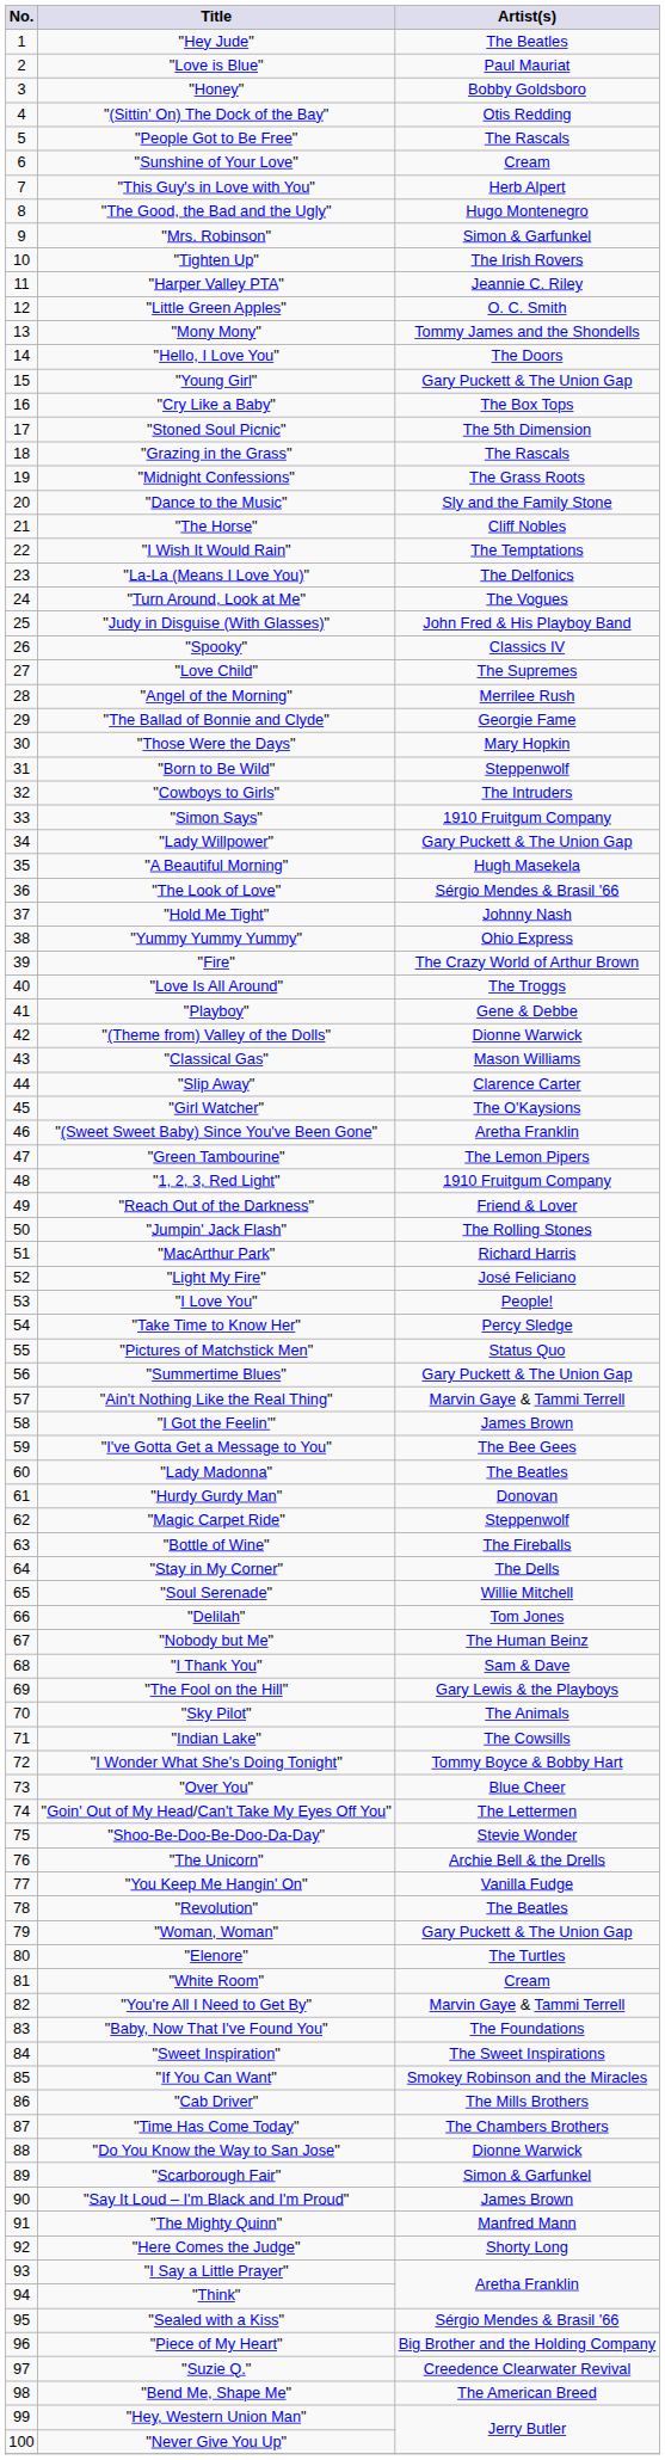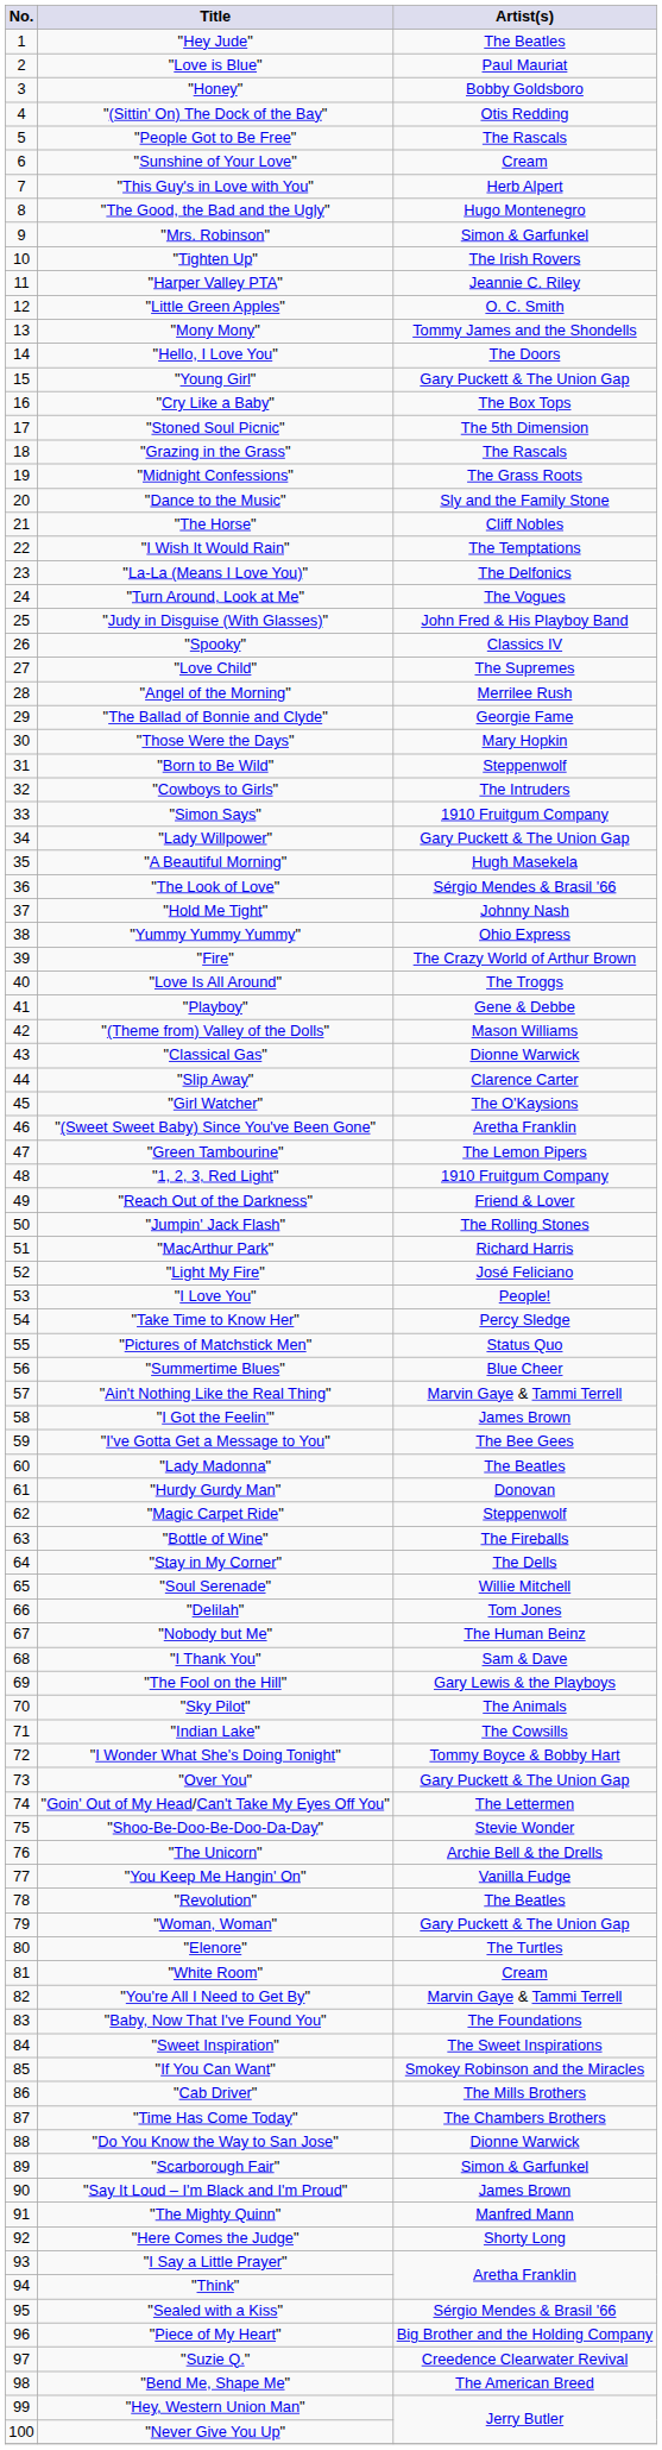 <table class="wikitable sortable" style="text-align: center">
 <tr>
 <th scope="col" style="background:#dde;">No.</th>
 <th scope="col" style="background:#dde;">Title</th>
 <th scope="col" style="background:#dde;">Artist(s)</th>
 </tr>
 <tr>
 <td>1</td>
 <td>"<a href='#'>Hey Jude</a>"</td>
 <td><a href='#'>The Beatles</a></td>
 </tr>
 <tr>
 <td>2</td>
 <td>"<a href='#'>Love is Blue</a>"</td>
 <td><a href='#'>Paul Mauriat</a></td>
 </tr>
 <tr>
 <td>3</td>
 <td>"<a href='#'>Honey</a>"</td>
 <td><a href='#'>Bobby Goldsboro</a></td>
 </tr>
 <tr>
 <td>4</td>
 <td>"<a href='#'>(Sittin' On) The Dock of the Bay</a>"</td>
 <td><a href='#'>Otis Redding</a></td>
 </tr>
 <tr>
 <td>5</td>
 <td>"<a href='#'>People Got to Be Free</a>"</td>
 <td><a href='#'>The Rascals</a></td>
 </tr>
 <tr>
 <td>6</td>
 <td>"<a href='#'>Sunshine of Your Love</a>"</td>
 <td><a href='#'>Cream</a></td>
 </tr>
 <tr>
 <td>7</td>
 <td>"<a href='#'>This Guy's in Love with You</a>"</td>
 <td><a href='#'>Herb Alpert</a></td>
 </tr>
 <tr>
 <td>8</td>
 <td>"<a href='#'>The Good, the Bad and the Ugly</a>"</td>
 <td><a href='#'>Hugo Montenegro</a></td>
 </tr>
 <tr>
 <td>9</td>
 <td>"<a href='#'>Mrs. Robinson</a>"</td>
 <td><a href='#'>Simon & Garfunkel</a></td>
 </tr>
 <tr>
 <td>10</td>
 <td>"<a href='#'>Tighten Up</a>"</td>
 <td><a href='#'>The Irish Rovers</a></td>
 </tr>
 <tr>
 <td>11</td>
 <td>"<a href='#'>Harper Valley PTA</a>"</td>
 <td><a href='#'>Jeannie C. Riley</a></td>
 </tr>
 <tr>
 <td>12</td>
 <td>"<a href='#'>Little Green Apples</a>"</td>
 <td><a href='#'>O. C. Smith</a></td>
 </tr>
 <tr>
 <td>13</td>
 <td>"<a href='#'>Mony Mony</a>"</td>
 <td><a href='#'>Tommy James and the Shondells</a></td>
 </tr>
 <tr>
 <td>14</td>
 <td>"<a href='#'>Hello, I Love You</a>"</td>
 <td><a href='#'>The Doors</a></td>
 </tr>
 <tr>
 <td>15</td>
 <td>"<a href='#'>Young Girl</a>"</td>
 <td><a href='#'>Gary Puckett & The Union Gap</a></td>
 </tr>
 <tr>
 <td>16</td>
 <td>"<a href='#'>Cry Like a Baby</a>"</td>
 <td><a href='#'>The Box Tops</a></td>
 </tr>
 <tr>
 <td>17</td>
 <td>"<a href='#'>Stoned Soul Picnic</a>"</td>
 <td><a href='#'>The 5th Dimension</a></td>
 </tr>
 <tr>
 <td>18</td>
 <td>"<a href='#'>Grazing in the Grass</a>"</td>
 <td><a href='#'>The Rascals</a></td>
 </tr>
 <tr>
 <td>19</td>
 <td>"<a href='#'>Midnight Confessions</a>"</td>
 <td><a href='#'>The Grass Roots</a></td>
 </tr>
 <tr>
 <td>20</td>
 <td>"<a href='#'>Dance to the Music</a>"</td>
 <td><a href='#'>Sly and the Family Stone</a></td>
 </tr>
 <tr>
 <td>21</td>
 <td>"<a href='#'>The Horse</a>"</td>
 <td><a href='#'>Cliff Nobles</a></td>
 </tr>
 <tr>
 <td>22</td>
 <td>"<a href='#'>I Wish It Would Rain</a>"</td>
 <td><a href='#'>The Temptations</a></td>
 </tr>
 <tr>
 <td>23</td>
 <td>"<a href='#'>La-La (Means I Love You)</a>"</td>
 <td><a href='#'>The Delfonics</a></td>
 </tr>
 <tr>
 <td>24</td>
 <td>"<a href='#'>Turn Around, Look at Me</a>"</td>
 <td><a href='#'>The Vogues</a></td>
 </tr>
 <tr>
 <td>25</td>
 <td>"<a href='#'>Judy in Disguise (With Glasses)</a>"</td>
 <td><a href='#'>John Fred & His Playboy Band</a></td>
 </tr>
 <tr>
 <td>26</td>
 <td>"<a href='#'>Spooky</a>"</td>
 <td><a href='#'>Classics IV</a></td>
 </tr>
 <tr>
 <td>27</td>
 <td>"<a href='#'>Love Child</a>"</td>
 <td><a href='#'>The Supremes</a></td>
 </tr>
 <tr>
 <td>28</td>
 <td>"<a href='#'>Angel of the Morning</a>"</td>
 <td><a href='#'>Merrilee Rush</a></td>
 </tr>
 <tr>
 <td>29</td>
 <td>"<a href='#'>The Ballad of Bonnie and Clyde</a>"</td>
 <td><a href='#'>Georgie Fame</a></td>
 </tr>
 <tr>
 <td>30</td>
 <td>"<a href='#'>Those Were the Days</a>"</td>
 <td><a href='#'>Mary Hopkin</a></td>
 </tr>
 <tr>
 <td>31</td>
 <td>"<a href='#'>Born to Be Wild</a>"</td>
 <td><a href='#'>Steppenwolf</a></td>
 </tr>
 <tr>
 <td>32</td>
 <td>"<a href='#'>Cowboys to Girls</a>"</td>
 <td><a href='#'>The Intruders</a></td>
 </tr>
 <tr>
 <td>33</td>
 <td>"<a href='#'>Simon Says</a>"</td>
 <td><a href='#'>1910 Fruitgum Company</a></td>
 </tr>
 <tr>
 <td>34</td>
 <td>"<a href='#'>Lady Willpower</a>"</td>
 <td><a href='#'>Gary Puckett & The Union Gap</a></td>
 </tr>
 <tr>
 <td>35</td>
 <td>"<a href='#'>A Beautiful Morning</a>"</td>
 <td><a href='#'>Hugh Masekela</a></td>
 </tr>
 <tr>
 <td>36</td>
 <td>"<a href='#'>The Look of Love</a>"</td>
 <td><a href='#'>Sérgio Mendes & Brasil '66</a></td>
 </tr>
 <tr>
 <td>37</td>
 <td>"<a href='#'>Hold Me Tight</a>"</td>
 <td><a href='#'>Johnny Nash</a></td>
 </tr>
 <tr>
 <td>38</td>
 <td>"<a href='#'>Yummy Yummy Yummy</a>"</td>
 <td><a href='#'>Ohio Express</a></td>
 </tr>
 <tr>
 <td>39</td>
 <td>"<a href='#'>Fire</a>"</td>
 <td><a href='#'>The Crazy World of Arthur Brown</a></td>
 </tr>
 <tr>
 <td>40</td>
 <td>"<a href='#'>Love Is All Around</a>"</td>
 <td><a href='#'>The Troggs</a></td>
 </tr>
 <tr>
 <td>41</td>
 <td>"<a href='#'>Playboy</a>"</td>
 <td><a href='#'>Gene & Debbe</a></td>
 </tr>
 <tr>
 <td>42</td>
 <td>"<a href='#'>(Theme from) Valley of the Dolls</a>"</td>
-<td><a href='#'>Dionne Warwick</a></td>
+<td><a href='#'>Mason Williams</a></td>
 </tr>
 <tr>
 <td>43</td>
 <td>"<a href='#'>Classical Gas</a>"</td>
-<td><a href='#'>Mason Williams</a></td>
+<td><a href='#'>Dionne Warwick</a></td>
 </tr>
 <tr>
 <td>44</td>
 <td>"<a href='#'>Slip Away</a>"</td>
 <td><a href='#'>Clarence Carter</a></td>
 </tr>
 <tr>
 <td>45</td>
 <td>"<a href='#'>Girl Watcher</a>"</td>
 <td><a href='#'>The O'Kaysions</a></td>
 </tr>
 <tr>
 <td>46</td>
 <td>"<a href='#'>(Sweet Sweet Baby) Since You've Been Gone</a>"</td>
 <td><a href='#'>Aretha Franklin</a></td>
 </tr>
 <tr>
 <td>47</td>
 <td>"<a href='#'>Green Tambourine</a>"</td>
 <td><a href='#'>The Lemon Pipers</a></td>
 </tr>
 <tr>
 <td>48</td>
 <td>"<a href='#'>1, 2, 3, Red Light</a>"</td>
 <td><a href='#'>1910 Fruitgum Company</a></td>
 </tr>
 <tr>
 <td>49</td>
 <td>"<a href='#'>Reach Out of the Darkness</a>"</td>
 <td><a href='#'>Friend & Lover</a></td>
 </tr>
 <tr>
 <td>50</td>
 <td>"<a href='#'>Jumpin' Jack Flash</a>"</td>
 <td><a href='#'>The Rolling Stones</a></td>
 </tr>
 <tr>
 <td>51</td>
 <td>"<a href='#'>MacArthur Park</a>"</td>
 <td><a href='#'>Richard Harris</a></td>
 </tr>
 <tr>
 <td>52</td>
 <td>"<a href='#'>Light My Fire</a>"</td>
 <td><a href='#'>José Feliciano</a></td>
 </tr>
 <tr>
 <td>53</td>
 <td>"<a href='#'>I Love You</a>"</td>
 <td><a href='#'>People!</a></td>
 </tr>
 <tr>
 <td>54</td>
 <td>"<a href='#'>Take Time to Know Her</a>"</td>
 <td><a href='#'>Percy Sledge</a></td>
 </tr>
 <tr>
 <td>55</td>
 <td>"<a href='#'>Pictures of Matchstick Men</a>"</td>
 <td><a href='#'>Status Quo</a></td>
 </tr>
 <tr>
 <td>56</td>
 <td>"<a href='#'>Summertime Blues</a>"</td>
-<td><a href='#'>Gary Puckett & The Union Gap</a></td>
+<td><a href='#'>Blue Cheer</a></td>
 </tr>
 <tr>
 <td>57</td>
 <td>"<a href='#'>Ain't Nothing Like the Real Thing</a>"</td>
 <td><a href='#'>Marvin Gaye</a> & <a href='#'>Tammi Terrell</a></td>
 </tr>
 <tr>
 <td>58</td>
 <td>"<a href='#'>I Got the Feelin'</a>"</td>
 <td><a href='#'>James Brown</a></td>
 </tr>
 <tr>
 <td>59</td>
 <td>"<a href='#'>I've Gotta Get a Message to You</a>"</td>
 <td><a href='#'>The Bee Gees</a></td>
 </tr>
 <tr>
 <td>60</td>
 <td>"<a href='#'>Lady Madonna</a>"</td>
 <td><a href='#'>The Beatles</a></td>
 </tr>
 <tr>
 <td>61</td>
 <td>"<a href='#'>Hurdy Gurdy Man</a>"</td>
 <td><a href='#'>Donovan</a></td>
 </tr>
 <tr>
 <td>62</td>
 <td>"<a href='#'>Magic Carpet Ride</a>"</td>
 <td><a href='#'>Steppenwolf</a></td>
 </tr>
 <tr>
 <td>63</td>
 <td>"<a href='#'>Bottle of Wine</a>"</td>
 <td><a href='#'>The Fireballs</a></td>
 </tr>
 <tr>
 <td>64</td>
 <td>"<a href='#'>Stay in My Corner</a>"</td>
 <td><a href='#'>The Dells</a></td>
 </tr>
 <tr>
 <td>65</td>
 <td>"<a href='#'>Soul Serenade</a>"</td>
 <td><a href='#'>Willie Mitchell</a></td>
 </tr>
 <tr>
 <td>66</td>
 <td>"<a href='#'>Delilah</a>"</td>
 <td><a href='#'>Tom Jones</a></td>
 </tr>
 <tr>
 <td>67</td>
 <td>"<a href='#'>Nobody but Me</a>"</td>
 <td><a href='#'>The Human Beinz</a></td>
 </tr>
 <tr>
 <td>68</td>
 <td>"<a href='#'>I Thank You</a>"</td>
 <td><a href='#'>Sam & Dave</a></td>
 </tr>
 <tr>
 <td>69</td>
 <td>"<a href='#'>The Fool on the Hill</a>"</td>
 <td><a href='#'>Gary Lewis & the Playboys</a></td>
 </tr>
 <tr>
 <td>70</td>
 <td>"<a href='#'>Sky Pilot</a>"</td>
 <td><a href='#'>The Animals</a></td>
 </tr>
 <tr>
 <td>71</td>
 <td>"<a href='#'>Indian Lake</a>"</td>
 <td><a href='#'>The Cowsills</a></td>
 </tr>
 <tr>
 <td>72</td>
 <td>"<a href='#'>I Wonder What She's Doing Tonight</a>"</td>
 <td><a href='#'>Tommy Boyce & Bobby Hart</a></td>
 </tr>
 <tr>
 <td>73</td>
 <td>"<a href='#'>Over You</a>"</td>
-<td><a href='#'>Blue Cheer</a></td>
+<td><a href='#'>Gary Puckett & The Union Gap</a></td>
 </tr>
 <tr>
 <td>74</td>
 <td>"<a href='#'>Goin' Out of My Head</a>/<a href='#'>Can't Take My Eyes Off You</a>"</td>
 <td><a href='#'>The Lettermen</a></td>
 </tr>
 <tr>
 <td>75</td>
 <td>"<a href='#'>Shoo-Be-Doo-Be-Doo-Da-Day</a>"</td>
 <td><a href='#'>Stevie Wonder</a></td>
 </tr>
 <tr>
 <td>76</td>
 <td>"<a href='#'>The Unicorn</a>"</td>
 <td><a href='#'>Archie Bell & the Drells</a></td>
 </tr>
 <tr>
 <td>77</td>
 <td>"<a href='#'>You Keep Me Hangin' On</a>"</td>
 <td><a href='#'>Vanilla Fudge</a></td>
 </tr>
 <tr>
 <td>78</td>
 <td>"<a href='#'>Revolution</a>"</td>
 <td><a href='#'>The Beatles</a></td>
 </tr>
 <tr>
 <td>79</td>
 <td>"<a href='#'>Woman, Woman</a>"</td>
 <td><a href='#'>Gary Puckett & The Union Gap</a></td>
 </tr>
 <tr>
 <td>80</td>
 <td>"<a href='#'>Elenore</a>"</td>
 <td><a href='#'>The Turtles</a></td>
 </tr>
 <tr>
 <td>81</td>
 <td>"<a href='#'>White Room</a>"</td>
 <td><a href='#'>Cream</a></td>
 </tr>
 <tr>
 <td>82</td>
 <td>"<a href='#'>You're All I Need to Get By</a>"</td>
 <td><a href='#'>Marvin Gaye</a> & <a href='#'>Tammi Terrell</a></td>
 </tr>
 <tr>
 <td>83</td>
 <td>"<a href='#'>Baby, Now That I've Found You</a>"</td>
 <td><a href='#'>The Foundations</a></td>
 </tr>
 <tr>
 <td>84</td>
 <td>"<a href='#'>Sweet Inspiration</a>"</td>
 <td><a href='#'>The Sweet Inspirations</a></td>
 </tr>
 <tr>
 <td>85</td>
 <td>"<a href='#'>If You Can Want</a>"</td>
 <td><a href='#'>Smokey Robinson and the Miracles</a></td>
 </tr>
 <tr>
 <td>86</td>
 <td>"<a href='#'>Cab Driver</a>"</td>
 <td><a href='#'>The Mills Brothers</a></td>
 </tr>
 <tr>
 <td>87</td>
 <td>"<a href='#'>Time Has Come Today</a>"</td>
 <td><a href='#'>The Chambers Brothers</a></td>
 </tr>
 <tr>
 <td>88</td>
 <td>"<a href='#'>Do You Know the Way to San Jose</a>"</td>
 <td><a href='#'>Dionne Warwick</a></td>
 </tr>
 <tr>
 <td>89</td>
 <td>"<a href='#'>Scarborough Fair</a>"</td>
 <td><a href='#'>Simon & Garfunkel</a></td>
 </tr>
 <tr>
 <td>90</td>
 <td>"<a href='#'>Say It Loud – I'm Black and I'm Proud</a>"</td>
 <td><a href='#'>James Brown</a></td>
 </tr>
 <tr>
 <td>91</td>
 <td>"<a href='#'>The Mighty Quinn</a>"</td>
 <td><a href='#'>Manfred Mann</a></td>
 </tr>
 <tr>
 <td>92</td>
 <td>"<a href='#'>Here Comes the Judge</a>"</td>
 <td><a href='#'>Shorty Long</a></td>
 </tr>
 <tr>
 <td>93</td>
 <td>"<a href='#'>I Say a Little Prayer</a>"</td>
 <td rowspan="2"><a href='#'>Aretha Franklin</a></td>
 </tr>
 <tr>
 <td>94</td>
 <td>"<a href='#'>Think</a>"</td>
 </tr>
 <tr>
 <td>95</td>
 <td>"<a href='#'>Sealed with a Kiss</a>"</td>
 <td><a href='#'>Sérgio Mendes & Brasil '66</a></td>
 </tr>
 <tr>
 <td>96</td>
 <td>"<a href='#'>Piece of My Heart</a>"</td>
 <td><a href='#'>Big Brother and the Holding Company</a></td>
 </tr>
 <tr>
 <td>97</td>
 <td>"<a href='#'>Suzie Q.</a>"</td>
 <td><a href='#'>Creedence Clearwater Revival</a></td>
 </tr>
 <tr>
 <td>98</td>
 <td>"<a href='#'>Bend Me, Shape Me</a>"</td>
 <td><a href='#'>The American Breed</a></td>
 </tr>
 <tr>
 <td>99</td>
 <td>"<a href='#'>Hey, Western Union Man</a>"</td>
 <td rowspan="2"><a href='#'>Jerry Butler</a></td>
 </tr>
 <tr>
 <td>100</td>
 <td>"<a href='#'>Never Give You Up</a>"</td>
 </tr>
 <tr>
 </tr>
 </table>
